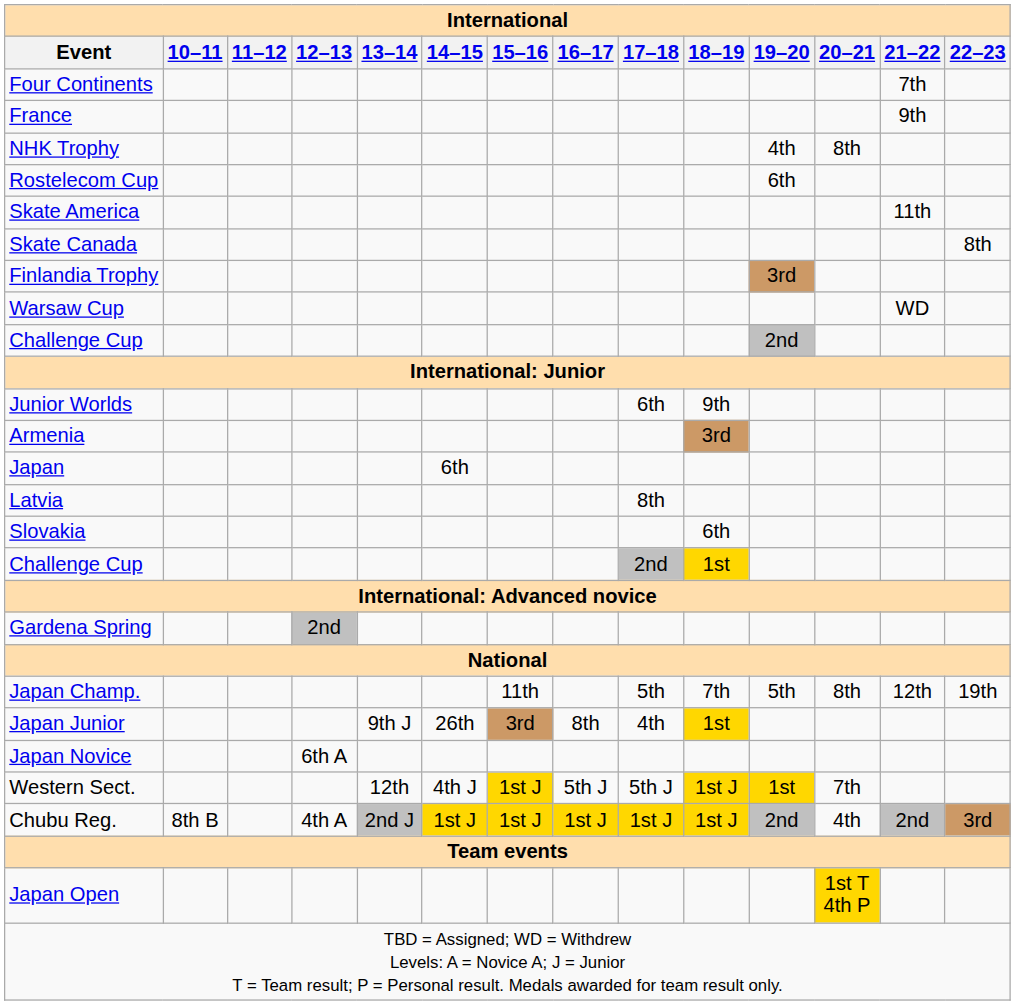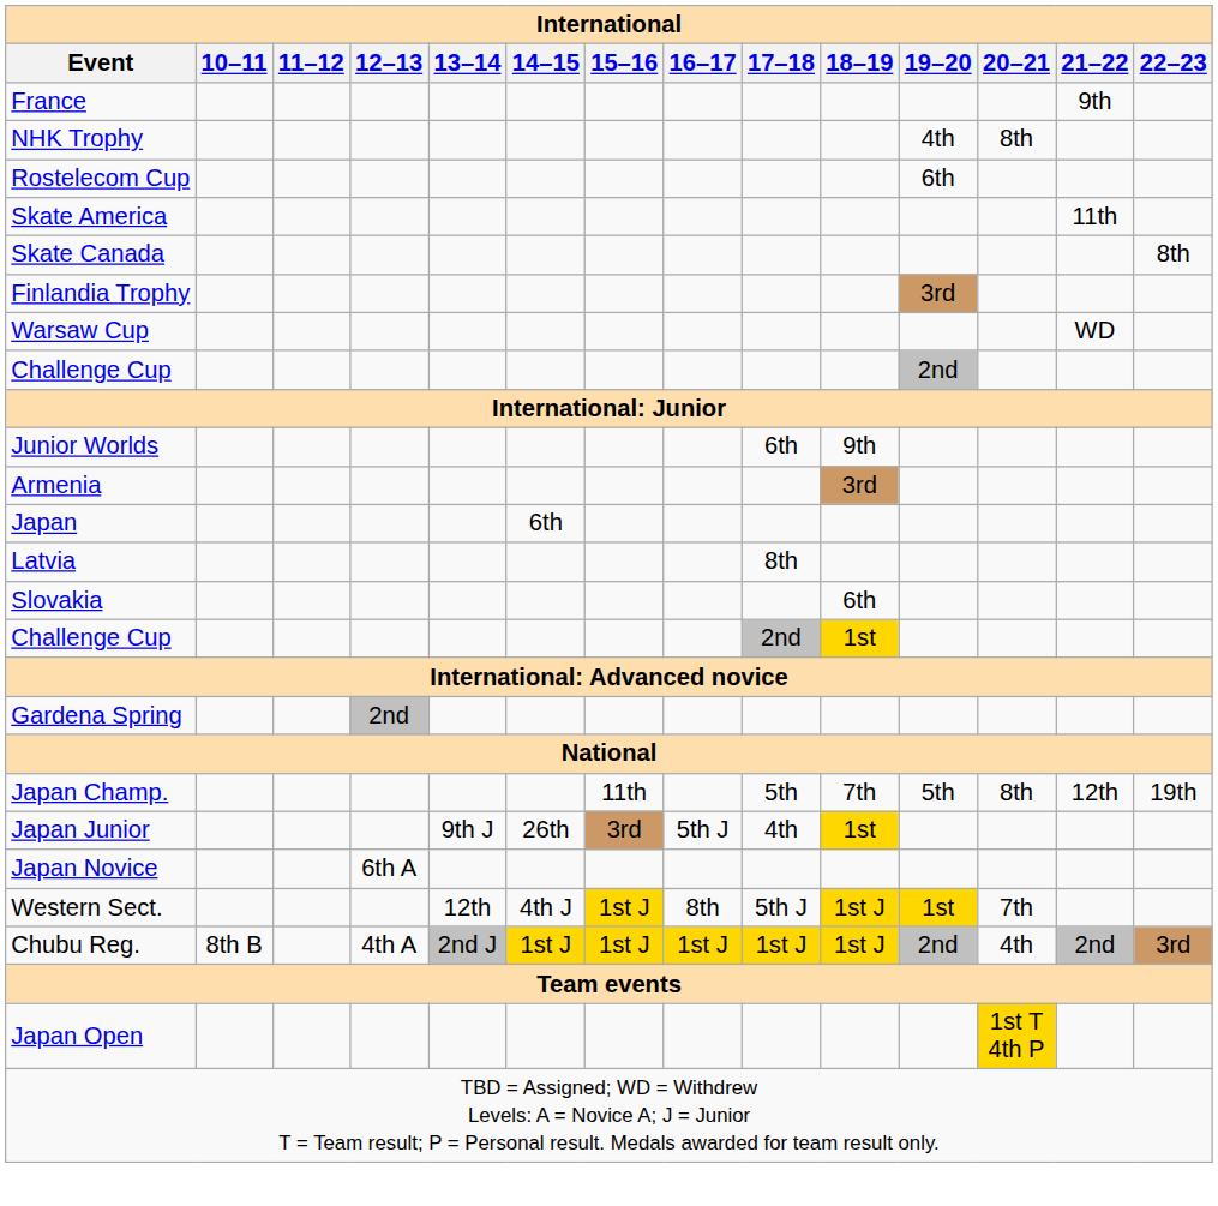 <table class="wikitable" style="text-align:center">
 <tr>
 <th colspan="14" style="background-color: #ffdead; " align="center">International</th>
 </tr>
 <tr>
 <th>Event</th>
 <th><a href='#'>10–11</a></th>
 <th><a href='#'>11–12</a></th>
 <th><a href='#'>12–13</a></th>
 <th><a href='#'>13–14</a></th>
 <th><a href='#'>14–15</a></th>
 <th><a href='#'>15–16</a></th>
 <th><a href='#'>16–17</a></th>
 <th><a href='#'>17–18</a></th>
 <th><a href='#'>18–19</a></th>
 <th><a href='#'>19–20</a></th>
 <th><a href='#'>20–21</a></th>
 <th><a href='#'>21–22</a></th>
 <th><a href='#'>22–23</a></th>
-</tr>
-<tr>
-<td align="left"><a href='#'>Four Continents</a></td>
-<td></td>
-<td></td>
-<td></td>
-<td></td>
-<td></td>
-<td></td>
-<td></td>
-<td></td>
-<td></td>
-<td></td>
-<td></td>
-<td>7th</td>
-<td></td>
 </tr>
 <tr>
 <td align="left"> <a href='#'>France</a></td>
 <td></td>
 <td></td>
 <td></td>
 <td></td>
 <td></td>
 <td></td>
 <td></td>
 <td></td>
 <td></td>
 <td></td>
 <td></td>
 <td>9th</td>
 <td></td>
 </tr>
 <tr>
 <td align="left"> <a href='#'>NHK Trophy</a></td>
 <td></td>
 <td></td>
 <td></td>
 <td></td>
 <td></td>
 <td></td>
 <td></td>
 <td></td>
 <td></td>
 <td>4th</td>
 <td>8th</td>
 <td></td>
 <td></td>
 </tr>
 <tr>
 <td align="left"> <a href='#'>Rostelecom Cup</a></td>
 <td></td>
 <td></td>
 <td></td>
 <td></td>
 <td></td>
 <td></td>
 <td></td>
 <td></td>
 <td></td>
 <td>6th</td>
 <td></td>
 <td></td>
 <td></td>
 </tr>
 <tr>
 <td align="left"> <a href='#'>Skate America</a></td>
 <td></td>
 <td></td>
 <td></td>
 <td></td>
 <td></td>
 <td></td>
 <td></td>
 <td></td>
 <td></td>
 <td></td>
 <td></td>
 <td>11th</td>
 <td></td>
 </tr>
 <tr>
 <td align="left"> <a href='#'>Skate Canada</a></td>
 <td></td>
 <td></td>
 <td></td>
 <td></td>
 <td></td>
 <td></td>
 <td></td>
 <td></td>
 <td></td>
 <td></td>
 <td></td>
 <td></td>
 <td>8th</td>
 </tr>
 <tr>
 <td align="left"> <a href='#'>Finlandia Trophy</a></td>
 <td></td>
 <td></td>
 <td></td>
 <td></td>
 <td></td>
 <td></td>
 <td></td>
 <td></td>
 <td></td>
 <td bgcolor="cc9966">3rd</td>
 <td></td>
 <td></td>
 <td></td>
 </tr>
 <tr>
 <td align=left> <a href='#'>Warsaw Cup</a></td>
 <td></td>
 <td></td>
 <td></td>
 <td></td>
 <td></td>
 <td></td>
 <td></td>
 <td></td>
 <td></td>
 <td></td>
 <td></td>
 <td>WD</td>
 <td></td>
 </tr>
 <tr>
 <td align="left"><a href='#'>Challenge Cup</a></td>
 <td></td>
 <td></td>
 <td></td>
 <td></td>
 <td></td>
 <td></td>
 <td></td>
 <td></td>
 <td></td>
 <td bgcolor="silver">2nd</td>
 <td></td>
 <td></td>
 <td></td>
 </tr>
 <tr>
 <th colspan="14" style="background-color: #ffdead; " align="center">International: Junior</th>
 </tr>
 <tr>
 <td align="left"><a href='#'>Junior Worlds</a></td>
 <td></td>
 <td></td>
 <td></td>
 <td></td>
 <td></td>
 <td></td>
 <td></td>
 <td>6th</td>
 <td>9th</td>
 <td></td>
 <td></td>
 <td></td>
 <td></td>
 </tr>
 <tr>
 <td align="left"> <a href='#'>Armenia</a></td>
 <td></td>
 <td></td>
 <td></td>
 <td></td>
 <td></td>
 <td></td>
 <td></td>
 <td></td>
 <td bgcolor="cc9966">3rd</td>
 <td></td>
 <td></td>
 <td></td>
 <td></td>
 </tr>
 <tr>
 <td align="left"> <a href='#'>Japan</a></td>
 <td></td>
 <td></td>
 <td></td>
 <td></td>
 <td>6th</td>
 <td></td>
 <td></td>
 <td></td>
 <td></td>
 <td></td>
 <td></td>
 <td></td>
 <td></td>
 </tr>
 <tr>
 <td align="left"> <a href='#'>Latvia</a></td>
 <td></td>
 <td></td>
 <td></td>
 <td></td>
 <td></td>
 <td></td>
 <td></td>
 <td>8th</td>
 <td></td>
 <td></td>
 <td></td>
 <td></td>
 <td></td>
 </tr>
 <tr>
 <td align="left"> <a href='#'>Slovakia</a></td>
 <td></td>
 <td></td>
 <td></td>
 <td></td>
 <td></td>
 <td></td>
 <td></td>
 <td></td>
 <td>6th</td>
 <td></td>
 <td></td>
 <td></td>
 <td></td>
 </tr>
 <tr>
 <td align="left"><a href='#'>Challenge Cup</a></td>
 <td></td>
 <td></td>
 <td></td>
 <td></td>
 <td></td>
 <td></td>
 <td></td>
 <td bgcolor="silver">2nd</td>
 <td bgcolor="gold">1st</td>
 <td></td>
 <td></td>
 <td></td>
 <td></td>
 </tr>
 <tr>
 <th colspan="14" style="background-color: #ffdead; " align="center">International: Advanced novice</th>
 </tr>
 <tr>
 <td align="left"><a href='#'>Gardena Spring</a></td>
 <td></td>
 <td></td>
 <td bgcolor="silver">2nd</td>
 <td></td>
 <td></td>
 <td></td>
 <td></td>
 <td></td>
 <td></td>
 <td></td>
 <td></td>
 <td></td>
 <td></td>
 </tr>
 <tr>
 <th colspan="14" style="background-color: #ffdead; " align="center">National</th>
 </tr>
 <tr>
 <td align="left"><a href='#'>Japan Champ.</a></td>
 <td></td>
 <td></td>
 <td></td>
 <td></td>
 <td></td>
 <td>11th</td>
 <td></td>
 <td>5th</td>
 <td>7th</td>
 <td>5th</td>
 <td>8th</td>
 <td>12th</td>
 <td>19th</td>
 </tr>
 <tr>
 <td align="left"><a href='#'>Japan Junior</a></td>
 <td></td>
 <td></td>
 <td></td>
 <td>9th J</td>
 <td>26th</td>
 <td bgcolor="cc9966">3rd</td>
-<td>8th</td>
+<td>5th J</td>
 <td>4th</td>
 <td bgcolor="gold">1st</td>
 <td></td>
 <td></td>
 <td></td>
 <td></td>
 </tr>
 <tr>
 <td align="left"><a href='#'>Japan Novice</a></td>
 <td></td>
 <td></td>
 <td>6th A</td>
 <td></td>
 <td></td>
 <td></td>
 <td></td>
 <td></td>
 <td></td>
 <td></td>
 <td></td>
 <td></td>
 <td></td>
 </tr>
 <tr>
 <td align="left">Western Sect.</td>
 <td></td>
 <td></td>
 <td></td>
 <td>12th</td>
 <td>4th J</td>
 <td bgcolor=gold>1st J</td>
-<td>5th J</td>
+<td>8th</td>
 <td>5th J</td>
 <td bgcolor=gold>1st J</td>
 <td bgcolor=gold>1st</td>
 <td>7th</td>
 <td></td>
 <td></td>
 </tr>
 <tr>
 <td align="left">Chubu Reg.</td>
 <td>8th B</td>
 <td></td>
 <td>4th A</td>
 <td bgcolor=silver>2nd J</td>
 <td bgcolor=gold>1st J</td>
 <td bgcolor=gold>1st J</td>
 <td bgcolor=gold>1st J</td>
 <td bgcolor=gold>1st J</td>
 <td bgcolor=gold>1st J</td>
 <td bgcolor=silver>2nd</td>
 <td>4th</td>
 <td bgcolor=silver>2nd</td>
 <td bgcolor=cc9966>3rd</td>
 </tr>
 <tr>
 <td colspan="14" align="center" style="background-color: #ffdead;"><strong>Team events</strong></td>
 </tr>
 <tr>
 <td align="left"><a href='#'>Japan Open</a></td>
 <td></td>
 <td></td>
 <td></td>
 <td></td>
 <td></td>
 <td></td>
 <td></td>
 <td></td>
 <td></td>
 <td></td>
 <td bgcolor="gold">1st T<br>4th P</td>
 <td></td>
 <td></td>
 </tr>
 <tr>
 <td colspan="14" align="center"><small> TBD = Assigned; WD = Withdrew <br> Levels: A = Novice A; J = Junior <br> T = Team result; P = Personal result. Medals awarded for team result only.</small></td>
 </tr>
 </table>
